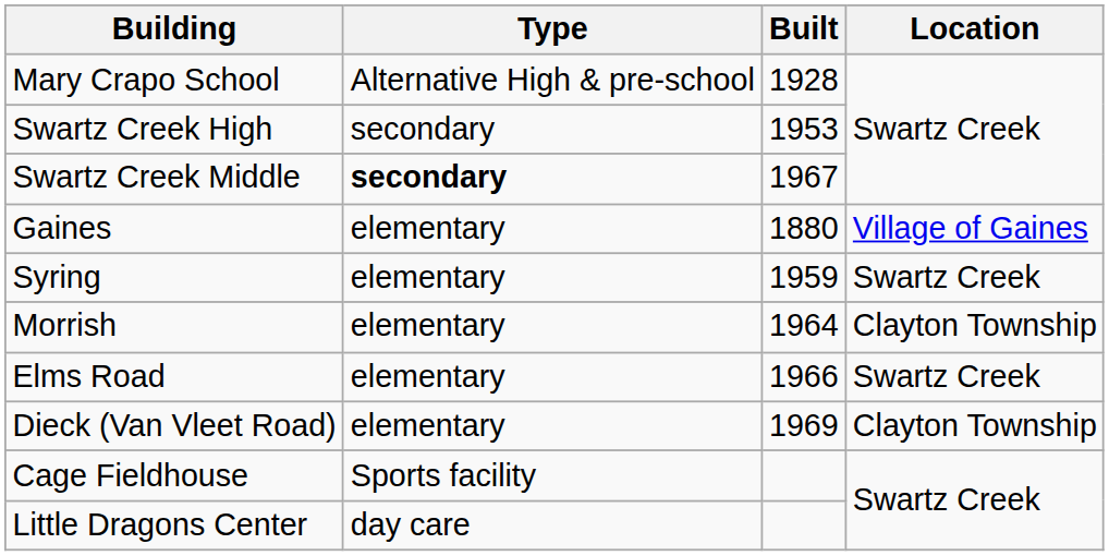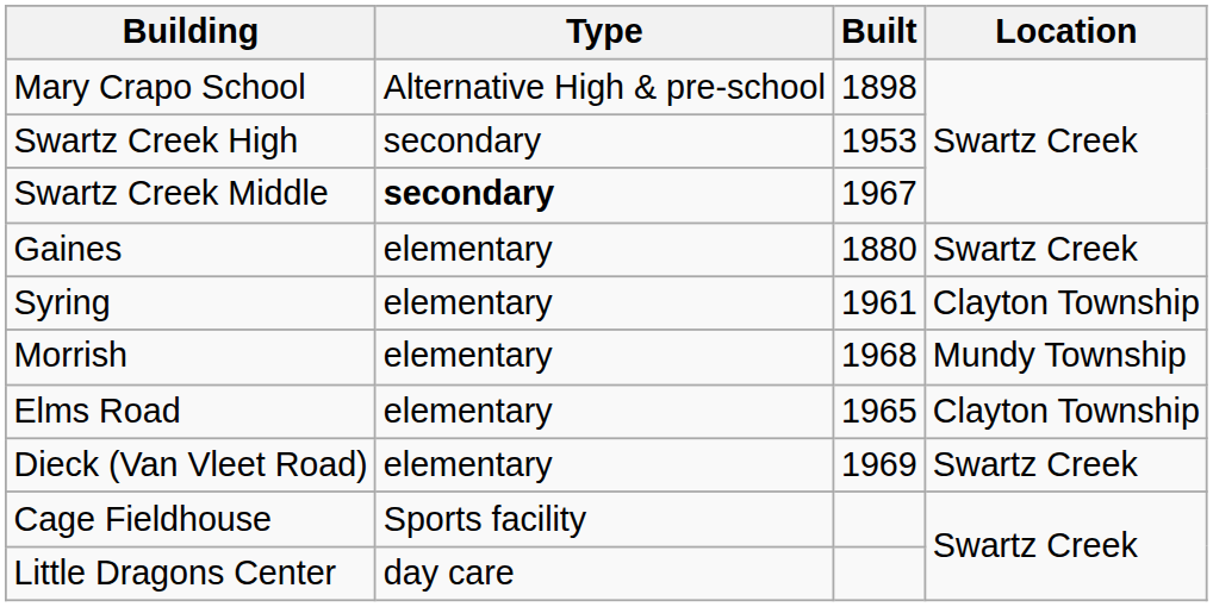 <table class="wikitable">
 <tr>
 <th>Building</th>
 <th>Type</th>
 <th>Built</th>
 <th>Location</th>
 </tr>
 <tr>
 <td>Mary Crapo School</td>
 <td>Alternative High & pre-school</td>
-<td>1928</td>
+<td>1898</td>
 <td rowspan=3>Swartz Creek</td>
 </tr>
 <tr>
 <td>Swartz Creek High</td>
 <td>secondary</td>
 <td>1953</td>
 </tr>
 <tr>
 <td>Swartz Creek Middle</td>
 <td><strong>secondary</strong></td>
 <td>1967</td>
 </tr>
 <tr>
 <td>Gaines</td>
 <td>elementary</td>
 <td>1880</td>
-<td><a href='#'>Village of Gaines</a></td>
+<td>Swartz Creek</td>
 </tr>
 <tr>
 <td>Syring</td>
 <td>elementary</td>
-<td>1959</td>
-<td>Swartz Creek</td>
+<td>1961</td>
+<td>Clayton Township</td>
 </tr>
 <tr>
 <td>Morrish</td>
 <td>elementary</td>
-<td>1964</td>
-<td>Clayton Township</td>
+<td>1968</td>
+<td>Mundy Township</td>
 </tr>
 <tr>
 <td>Elms Road</td>
 <td>elementary</td>
-<td>1966</td>
-<td>Swartz Creek</td>
+<td>1965</td>
+<td>Clayton Township</td>
 </tr>
 <tr>
 <td>Dieck (Van Vleet Road)</td>
 <td>elementary</td>
 <td>1969</td>
-<td>Clayton Township</td>
+<td>Swartz Creek</td>
 </tr>
 <tr>
 <td>Cage Fieldhouse</td>
 <td>Sports facility</td>
 <td></td>
 <td rowspan=2>Swartz Creek</td>
 </tr>
 <tr>
 <td>Little Dragons Center</td>
 <td>day care</td>
 <td></td>
 </tr>
 </table>
